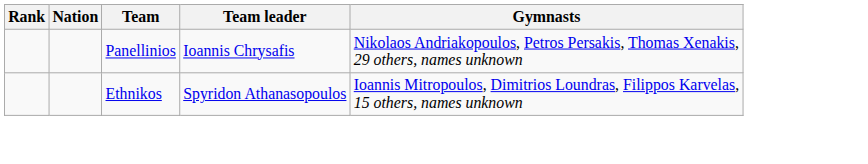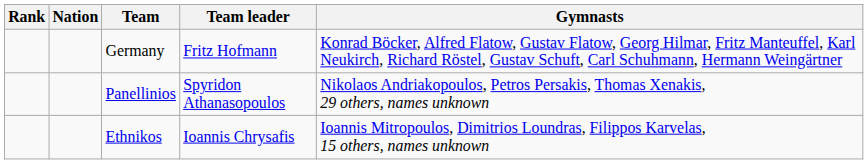 <table class="wikitable sortable">
 <tr>
 <th>Rank</th>
 <th>Nation</th>
 <th>Team</th>
 <th>Team leader</th>
 <th>Gymnasts</th>
 </tr>
 <tr>
 <td align=center></td>
 <td></td>
+<td>Germany</td>
+<td><a href='#'>Fritz Hofmann</a></td>
+<td><a href='#'>Konrad Böcker</a>, <a href='#'>Alfred Flatow</a>, <a href='#'>Gustav Flatow</a>, <a href='#'>Georg Hilmar</a>, <a href='#'>Fritz Manteuffel</a>, <a href='#'>Karl Neukirch</a>, <a href='#'>Richard Röstel</a>, <a href='#'>Gustav Schuft</a>, <a href='#'>Carl Schuhmann</a>, <a href='#'>Hermann Weingärtner</a></td>
+</tr>
+<tr>
+<td align=center></td>
+<td></td>
 <td><a href='#'>Panellinios</a></td>
-<td><a href='#'>Ioannis Chrysafis</a></td>
+<td><a href='#'>Spyridon Athanasopoulos</a></td>
 <td><a href='#'>Nikolaos Andriakopoulos</a>, <a href='#'>Petros Persakis</a>, <a href='#'>Thomas Xenakis</a>,<br><em>29 others, names unknown</em></td>
 </tr>
 <tr>
 <td align=center></td>
 <td></td>
 <td><a href='#'>Ethnikos</a></td>
-<td><a href='#'>Spyridon Athanasopoulos</a></td>
+<td><a href='#'>Ioannis Chrysafis</a></td>
 <td><a href='#'>Ioannis Mitropoulos</a>, <a href='#'>Dimitrios Loundras</a>, <a href='#'>Filippos Karvelas</a>,<br><em>15 others, names unknown</em></td>
 </tr>
 </table>
